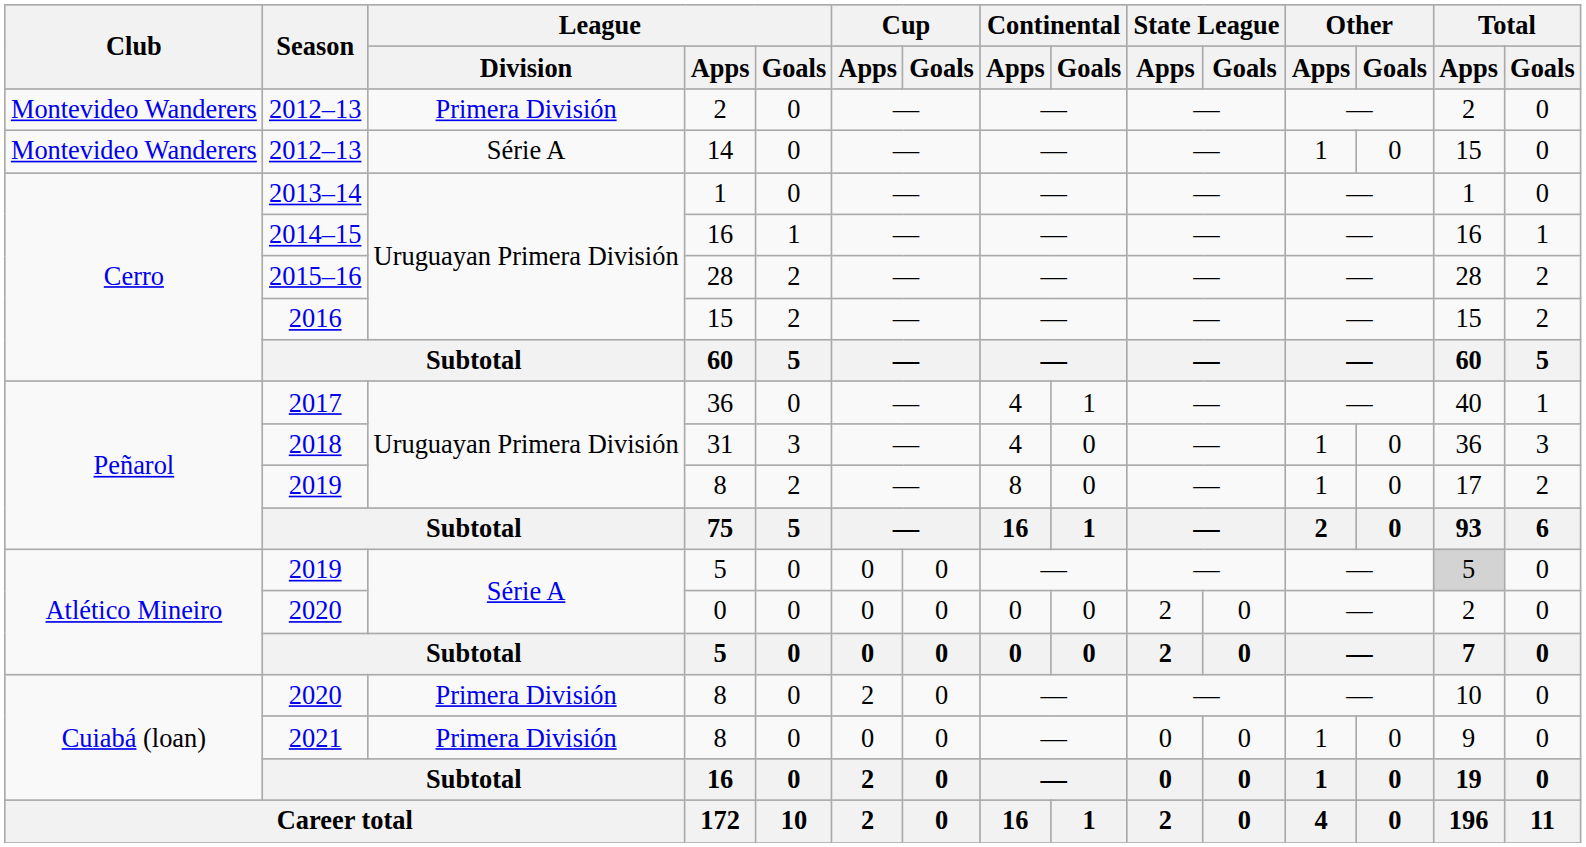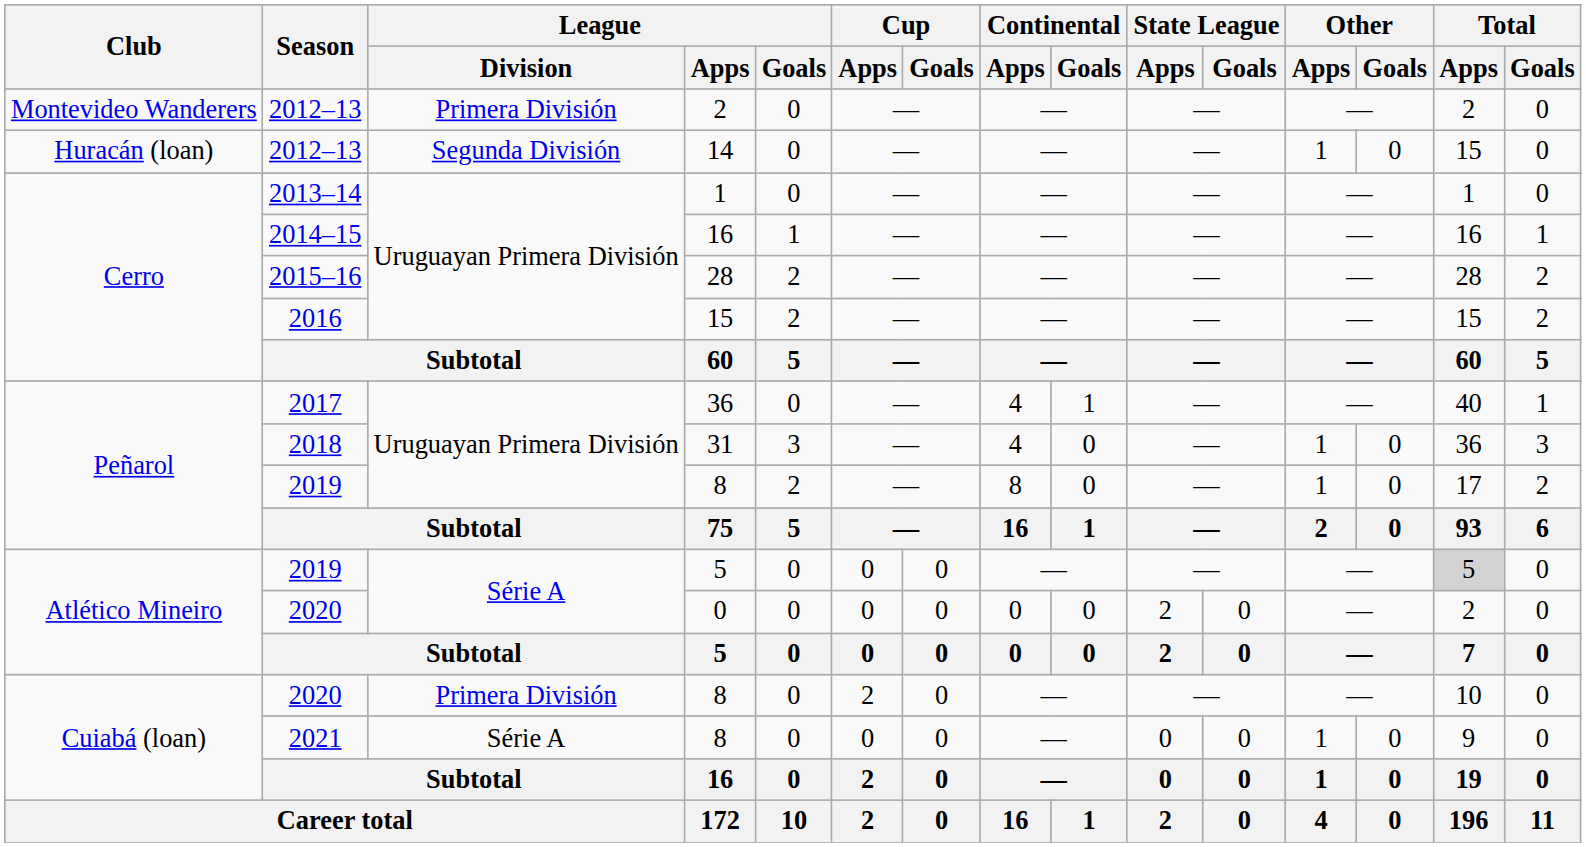 <table class="wikitable" style="text-align: center;">
 <tr>
 <th rowspan="2">Club</th>
 <th rowspan="2">Season</th>
 <th colspan="3">League</th>
 <th colspan="2">Cup</th>
 <th colspan="2">Continental</th>
 <th colspan="2">State League</th>
 <th colspan="2">Other</th>
 <th colspan="2">Total</th>
 </tr>
 <tr>
 <th>Division</th>
 <th>Apps</th>
 <th>Goals</th>
 <th>Apps</th>
 <th>Goals</th>
 <th>Apps</th>
 <th>Goals</th>
 <th>Apps</th>
 <th>Goals</th>
 <th>Apps</th>
 <th>Goals</th>
 <th>Apps</th>
 <th>Goals</th>
 </tr>
 <tr>
 <td valign="center"><a href='#'>Montevideo Wanderers</a></td>
 <td><a href='#'>2012–13</a></td>
 <td><a href='#'>Primera División</a></td>
 <td>2</td>
 <td>0</td>
 <td colspan="2">—</td>
 <td colspan="2">—</td>
 <td colspan="2">—</td>
 <td colspan="2">—</td>
 <td>2</td>
 <td>0</td>
 </tr>
 <tr>
-<td valign="center"><a href='#'>Montevideo Wanderers</a></td>
+<td valign="center"><a href='#'>Huracán</a> (loan)</td>
 <td><a href='#'>2012–13</a></td>
-<td>Série A</td>
+<td><a href='#'>Segunda División</a></td>
 <td>14</td>
 <td>0</td>
 <td colspan="2">—</td>
 <td colspan="2">—</td>
 <td colspan="2">—</td>
 <td>1</td>
 <td>0</td>
 <td>15</td>
 <td>0</td>
 </tr>
 <tr>
 <td rowspan="5" valign="center"><a href='#'>Cerro</a></td>
 <td><a href='#'>2013–14</a></td>
 <td rowspan="4">Uruguayan Primera División</td>
 <td>1</td>
 <td>0</td>
 <td colspan="2">—</td>
 <td colspan="2">—</td>
 <td colspan="2">—</td>
 <td colspan="2">—</td>
 <td>1</td>
 <td>0</td>
 </tr>
 <tr>
 <td><a href='#'>2014–15</a></td>
 <td>16</td>
 <td>1</td>
 <td colspan="2">—</td>
 <td colspan="2">—</td>
 <td colspan="2">—</td>
 <td colspan="2">—</td>
 <td>16</td>
 <td>1</td>
 </tr>
 <tr>
 <td><a href='#'>2015–16</a></td>
 <td>28</td>
 <td>2</td>
 <td colspan="2">—</td>
 <td colspan="2">—</td>
 <td colspan="2">—</td>
 <td colspan="2">—</td>
 <td>28</td>
 <td>2</td>
 </tr>
 <tr>
 <td><a href='#'>2016</a></td>
 <td>15</td>
 <td>2</td>
 <td colspan="2">—</td>
 <td colspan="2">—</td>
 <td colspan="2">—</td>
 <td colspan="2">—</td>
 <td>15</td>
 <td>2</td>
 </tr>
 <tr>
 <th colspan="2">Subtotal</th>
 <th>60</th>
 <th>5</th>
 <th colspan="2">—</th>
 <th colspan="2">—</th>
 <th colspan="2">—</th>
 <th colspan="2">—</th>
 <th>60</th>
 <th>5</th>
 </tr>
 <tr>
 <td rowspan="4" valign="center"><a href='#'>Peñarol</a></td>
 <td><a href='#'>2017</a></td>
 <td rowspan="3">Uruguayan Primera División</td>
 <td>36</td>
 <td>0</td>
 <td colspan="2">—</td>
 <td>4</td>
 <td>1</td>
 <td colspan="2">—</td>
 <td colspan="2">—</td>
 <td>40</td>
 <td>1</td>
 </tr>
 <tr>
 <td><a href='#'>2018</a></td>
 <td>31</td>
 <td>3</td>
 <td colspan="2">—</td>
 <td>4</td>
 <td>0</td>
 <td colspan="2">—</td>
 <td>1</td>
 <td>0</td>
 <td>36</td>
 <td>3</td>
 </tr>
 <tr>
 <td><a href='#'>2019</a></td>
 <td>8</td>
 <td>2</td>
 <td colspan="2">—</td>
 <td>8</td>
 <td>0</td>
 <td colspan="2">—</td>
 <td>1</td>
 <td>0</td>
 <td>17</td>
 <td>2</td>
 </tr>
 <tr>
 <th colspan="2">Subtotal</th>
 <th>75</th>
 <th>5</th>
 <th colspan="2">—</th>
 <th>16</th>
 <th>1</th>
 <th colspan="2">—</th>
 <th>2</th>
 <th>0</th>
 <th>93</th>
 <th>6</th>
 </tr>
 <tr>
 <td rowspan="3" valign="center"><a href='#'>Atlético Mineiro</a></td>
 <td><a href='#'>2019</a></td>
 <td rowspan="2"><a href='#'>Série A</a></td>
 <td>5</td>
 <td>0</td>
 <td>0</td>
 <td>0</td>
 <td colspan="2">—</td>
 <td colspan="2">—</td>
 <td colspan="2">—</td>
 <td style="background: lightgrey;">5</td>
 <td>0</td>
 </tr>
 <tr>
 <td><a href='#'>2020</a></td>
 <td>0</td>
 <td>0</td>
 <td>0</td>
 <td>0</td>
 <td>0</td>
 <td>0</td>
 <td>2</td>
 <td>0</td>
 <td colspan="2">—</td>
 <td>2</td>
 <td>0</td>
 </tr>
 <tr>
 <th colspan="2">Subtotal</th>
 <th>5</th>
 <th>0</th>
 <th>0</th>
 <th>0</th>
 <th>0</th>
 <th>0</th>
 <th>2</th>
 <th>0</th>
 <th colspan="2">—</th>
 <th>7</th>
 <th>0</th>
 </tr>
 <tr>
 <td rowspan="3" valign="center"><a href='#'>Cuiabá</a> (loan)</td>
 <td><a href='#'>2020</a></td>
 <td><a href='#'>Primera División</a></td>
 <td>8</td>
 <td>0</td>
 <td>2</td>
 <td>0</td>
 <td colspan="2">—</td>
 <td colspan="2">—</td>
 <td colspan="2">—</td>
 <td>10</td>
 <td>0</td>
 </tr>
 <tr>
 <td><a href='#'>2021</a></td>
-<td><a href='#'>Primera División</a></td>
+<td>Série A</td>
 <td>8</td>
 <td>0</td>
 <td>0</td>
 <td>0</td>
 <td colspan="2">—</td>
 <td>0</td>
 <td>0</td>
 <td>1</td>
 <td>0</td>
 <td>9</td>
 <td>0</td>
 </tr>
 <tr>
 <th colspan="2">Subtotal</th>
 <th>16</th>
 <th>0</th>
 <th>2</th>
 <th>0</th>
 <th colspan="2">—</th>
 <th>0</th>
 <th>0</th>
 <th>1</th>
 <th>0</th>
 <th>19</th>
 <th>0</th>
 </tr>
 <tr>
 <th colspan="3"><strong>Career total</strong></th>
 <th>172</th>
 <th>10</th>
 <th>2</th>
 <th>0</th>
 <th>16</th>
 <th>1</th>
 <th>2</th>
 <th>0</th>
 <th>4</th>
 <th>0</th>
 <th>196</th>
 <th>11</th>
 </tr>
 </table>
